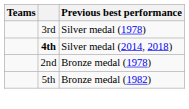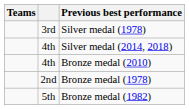 <table class="wikitable">
 <tr>
 <th>Teams</th>
 <th></th>
 <th>Previous best performance</th>
 </tr>
 <tr>
 <td></td>
 <td align=center>3rd</td>
 <td>Silver medal (<a href='#'>1978</a>)</td>
 </tr>
 <tr>
 <td></td>
-<td align=center><strong>4th</strong></td>
+<td align=center>4th</td>
 <td>Silver medal (<a href='#'>2014</a>, <a href='#'>2018</a>)</td>
+</tr>
+<tr>
+<td></td>
+<td align=center>4th</td>
+<td>Bronze medal (<a href='#'>2010</a>)</td>
 </tr>
 <tr>
 <td></td>
 <td align=center>2nd</td>
 <td>Bronze medal (<a href='#'>1978</a>)</td>
 </tr>
 <tr>
 <td></td>
 <td align=center>5th</td>
 <td>Bronze medal (<a href='#'>1982</a>)</td>
 </tr>
 </table>
